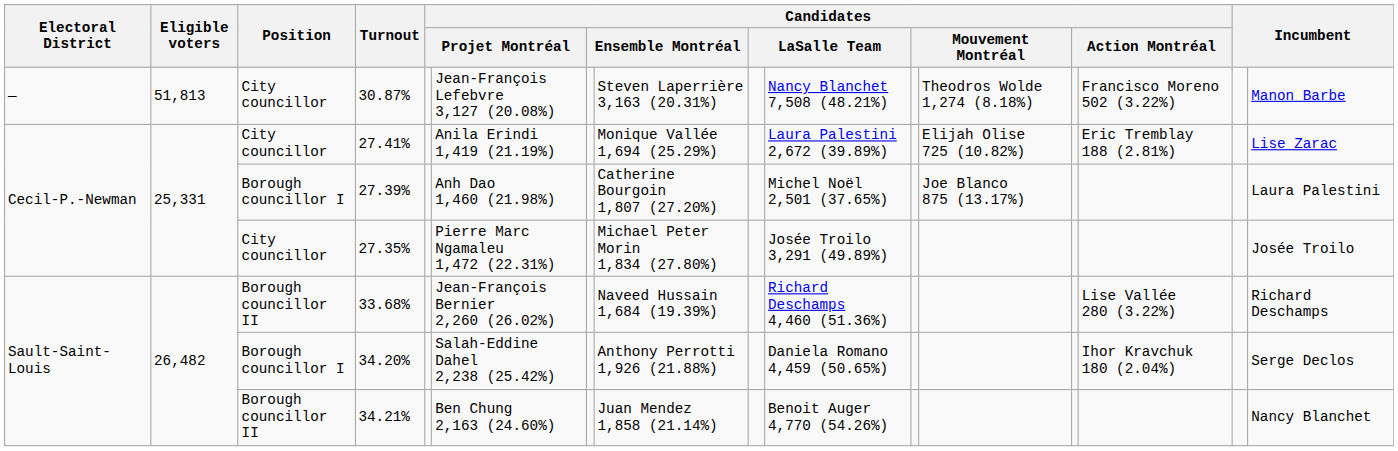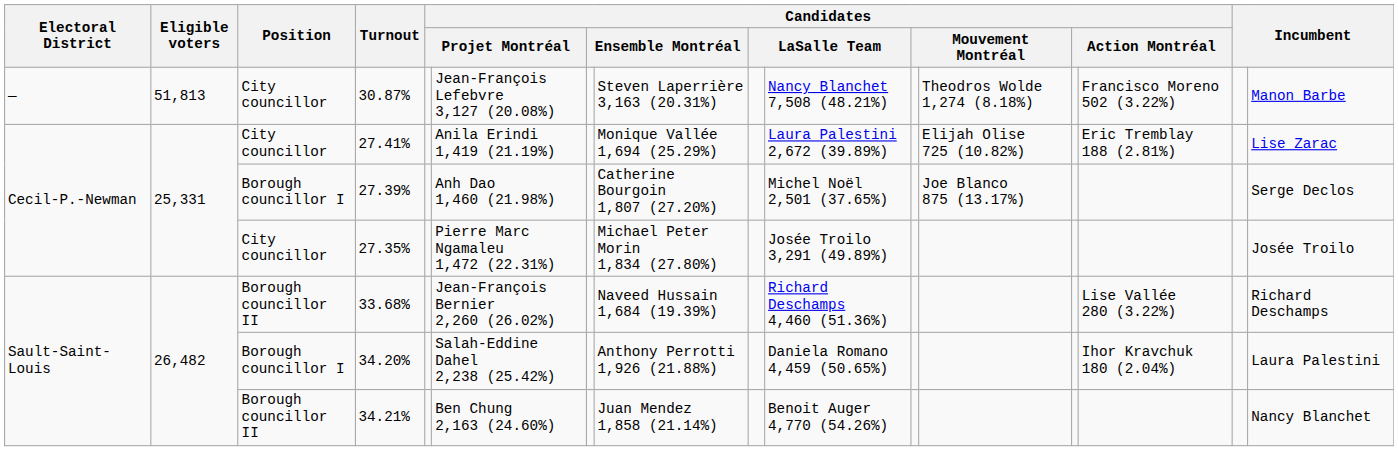 <table class="wikitable" width="100%">
 <tr>
 <th width=10% rowspan=2>Electoral District</th>
 <th width=6% rowspan=2>Eligible voters</th>
 <th width=8% rowspan=2>Position</th>
 <th width=4% rowspan=2>Turnout</th>
 <th colspan=10>Candidates</th>
 <th width=11% colspan=2 rowspan=2>Incumbent</th>
 </tr>
 <tr>
 <th width=11% colspan=2 ><span>Projet Montréal</span></th>
 <th width=11% colspan=2 ><span>Ensemble Montréal</span></th>
 <th width=11% colspan=2 >LaSalle Team</th>
 <th width=11% colspan=2 ><span>Mouvement Montréal</span></th>
 <th width=11% colspan=2 >Action Montréal</th>
 </tr>
 <tr>
 <td>—</td>
 <td>51,813</td>
 <td>City councillor</td>
 <td>30.87%</td>
 <td></td>
 <td>Jean-François Lefebvre <br> 3,127 (20.08%)</td>
 <td></td>
 <td>Steven Laperrière <br> 3,163 (20.31%)</td>
 <td> </td>
 <td><a href='#'>Nancy Blanchet</a> <br> 7,508 (48.21%)</td>
 <td></td>
 <td>Theodros Wolde <br> 1,274 (8.18%)</td>
 <td></td>
 <td>Francisco Moreno <br> 502 (3.22%)</td>
 <td> </td>
 <td><a href='#'>Manon Barbe</a></td>
 </tr>
 <tr>
 <td rowspan=3>Cecil-P.-Newman</td>
 <td rowspan=3>25,331</td>
 <td>City councillor</td>
 <td>27.41%</td>
 <td></td>
 <td>Anila Erindi <br> 1,419 (21.19%)</td>
 <td></td>
 <td>Monique Vallée <br> 1,694 (25.29%)</td>
 <td> </td>
 <td><a href='#'>Laura Palestini</a> <br> 2,672 (39.89%)</td>
 <td></td>
 <td>Elijah Olise <br> 725 (10.82%)</td>
 <td></td>
 <td>Eric Tremblay <br> 188 (2.81%)</td>
 <td> </td>
 <td><a href='#'>Lise Zarac</a></td>
 </tr>
 <tr>
 <td>Borough councillor I</td>
 <td>27.39%</td>
 <td></td>
 <td>Anh Dao <br> 1,460 (21.98%)</td>
 <td></td>
 <td>Catherine Bourgoin <br> 1,807 (27.20%)</td>
 <td> </td>
 <td>Michel Noël <br> 2,501 (37.65%)</td>
 <td></td>
 <td>Joe Blanco <br> 875 (13.17%)</td>
 <td></td>
 <td></td>
 <td> </td>
-<td>Laura Palestini</td>
+<td>Serge Declos</td>
 </tr>
 <tr>
 <td>City councillor</td>
 <td>27.35%</td>
 <td></td>
 <td>Pierre Marc Ngamaleu <br> 1,472 (22.31%)</td>
 <td></td>
 <td>Michael Peter Morin <br> 1,834 (27.80%)</td>
 <td> </td>
 <td>Josée Troilo <br> 3,291 (49.89%)</td>
 <td></td>
 <td></td>
 <td></td>
 <td></td>
 <td> </td>
 <td>Josée Troilo</td>
 </tr>
 <tr>
 <td rowspan=3>Sault-Saint-Louis</td>
 <td rowspan=3>26,482</td>
 <td>Borough councillor II</td>
 <td>33.68%</td>
 <td></td>
 <td>Jean-François Bernier <br> 2,260 (26.02%)</td>
 <td></td>
 <td>Naveed Hussain <br> 1,684 (19.39%)</td>
 <td> </td>
 <td><a href='#'>Richard Deschamps</a> <br> 4,460 (51.36%)</td>
 <td></td>
 <td></td>
 <td></td>
 <td>Lise Vallée <br> 280 (3.22%)</td>
 <td> </td>
 <td>Richard Deschamps</td>
 </tr>
 <tr>
 <td>Borough councillor I</td>
 <td>34.20%</td>
 <td></td>
 <td>Salah-Eddine Dahel <br> 2,238 (25.42%)</td>
 <td></td>
 <td>Anthony Perrotti <br> 1,926 (21.88%)</td>
 <td> </td>
 <td>Daniela Romano <br> 4,459 (50.65%)</td>
 <td></td>
 <td></td>
 <td></td>
 <td>Ihor Kravchuk <br> 180 (2.04%)</td>
 <td> </td>
-<td>Serge Declos</td>
+<td>Laura Palestini</td>
 </tr>
 <tr>
 <td>Borough councillor II</td>
 <td>34.21%</td>
 <td></td>
 <td>Ben Chung <br> 2,163 (24.60%)</td>
 <td></td>
 <td>Juan Mendez <br> 1,858 (21.14%)</td>
 <td> </td>
 <td>Benoit Auger <br> 4,770 (54.26%)</td>
 <td></td>
 <td></td>
 <td></td>
 <td></td>
 <td> </td>
 <td>Nancy Blanchet</td>
 </tr>
 </table>
